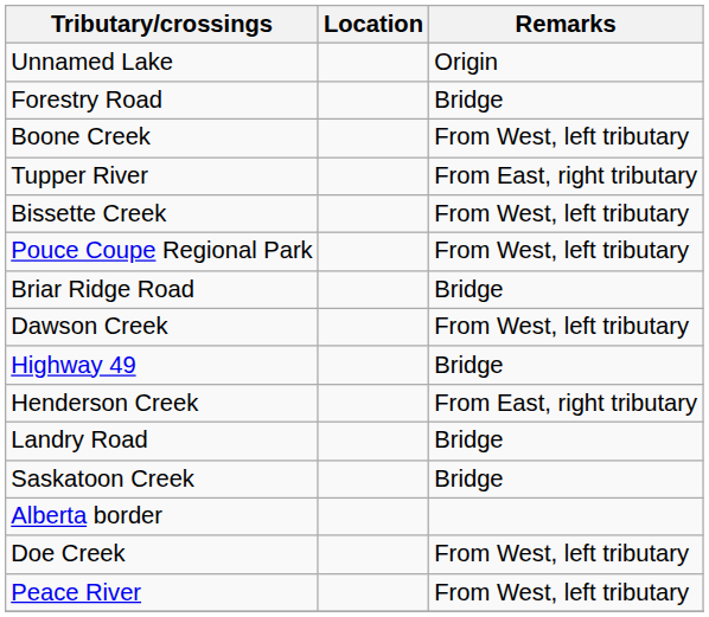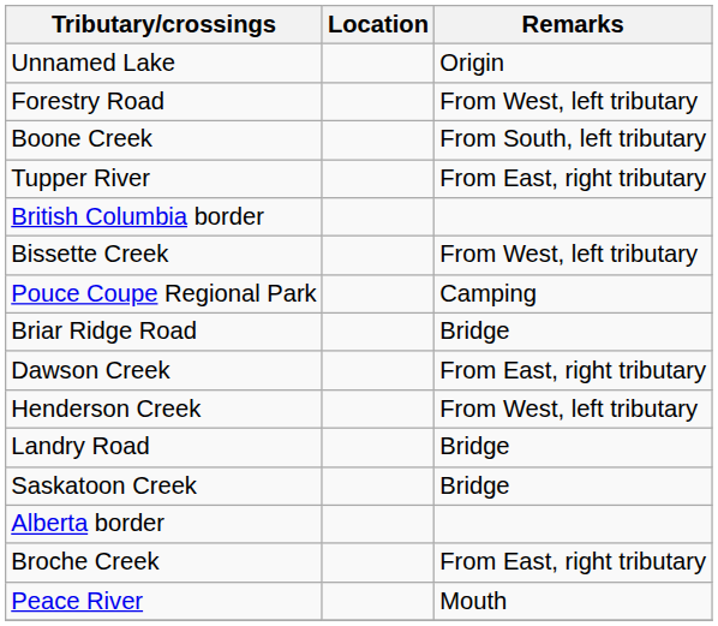 <table class="wikitable">
 <tr>
 <th>Tributary/crossings</th>
 <th>Location</th>
 <th>Remarks</th>
 </tr>
 <tr>
 <td>Unnamed Lake</td>
 <td><small></small></td>
 <td>Origin</td>
 </tr>
 <tr>
 <td>Forestry Road</td>
 <td><small></small></td>
-<td>Bridge</td>
+<td>From West, left tributary</td>
 </tr>
 <tr>
 <td>Boone Creek</td>
 <td><small></small></td>
-<td>From West, left tributary</td>
+<td>From South, left tributary</td>
 </tr>
 <tr>
 <td>Tupper River</td>
 <td><small></small></td>
 <td>From East, right tributary</td>
+</tr>
+<tr>
+<td><a href='#'>British Columbia</a> border</td>
+<td><small></small></td>
+<td></td>
 </tr>
 <tr>
 <td>Bissette Creek</td>
 <td><small></small></td>
 <td>From West, left tributary</td>
 </tr>
 <tr>
 <td><a href='#'>Pouce Coupe</a> Regional Park</td>
 <td><small></small></td>
-<td>From West, left tributary</td>
+<td>Camping</td>
 </tr>
 <tr>
 <td>Briar Ridge Road</td>
 <td><small></small></td>
 <td>Bridge</td>
 </tr>
 <tr>
 <td>Dawson Creek</td>
 <td><small></small></td>
-<td>From West, left tributary</td>
-</tr>
-<tr>
-<td><a href='#'>Highway 49</a></td>
-<td><small></small></td>
-<td>Bridge</td>
+<td>From East, right tributary</td>
 </tr>
 <tr>
 <td>Henderson Creek</td>
 <td><small></small></td>
-<td>From East, right tributary</td>
+<td>From West, left tributary</td>
 </tr>
 <tr>
 <td>Landry Road</td>
 <td><small></small></td>
 <td>Bridge</td>
 </tr>
 <tr>
 <td>Saskatoon Creek</td>
 <td><small></small></td>
 <td>Bridge</td>
 </tr>
 <tr>
 <td><a href='#'>Alberta</a> border</td>
 <td><small></small></td>
 <td></td>
 </tr>
 <tr>
-<td>Doe Creek</td>
+<td>Broche Creek</td>
 <td><small></small></td>
-<td>From West, left tributary</td>
+<td>From East, right tributary</td>
 </tr>
 <tr>
 <td><a href='#'>Peace River</a></td>
 <td><small></small></td>
-<td>From West, left tributary</td>
+<td>Mouth</td>
 </tr>
 <tr>
 </tr>
 </table>
